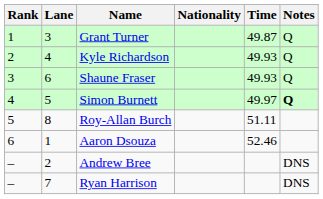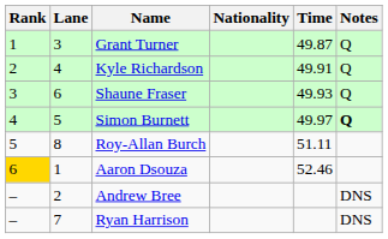 <table class="wikitable">
 <tr>
 <th>Rank</th>
 <th>Lane</th>
 <th>Name</th>
 <th>Nationality</th>
 <th>Time</th>
 <th>Notes</th>
 </tr>
 <tr bgcolor=ccffcc>
 <td>1</td>
 <td>3</td>
 <td><a href='#'>Grant Turner</a></td>
 <td></td>
 <td>49.87</td>
 <td>Q</td>
 </tr>
 <tr bgcolor=ccffcc>
 <td>2</td>
 <td>4</td>
 <td><a href='#'>Kyle Richardson</a></td>
 <td></td>
-<td>49.93</td>
+<td>49.91</td>
 <td>Q</td>
 </tr>
 <tr bgcolor=ccffcc>
 <td>3</td>
 <td>6</td>
 <td><a href='#'>Shaune Fraser</a></td>
 <td></td>
 <td>49.93</td>
 <td>Q</td>
 </tr>
 <tr bgcolor=ccffcc>
 <td>4</td>
 <td>5</td>
 <td><a href='#'>Simon Burnett</a></td>
 <td></td>
 <td>49.97</td>
 <td><strong>Q</strong></td>
 </tr>
 <tr>
 <td>5</td>
 <td>8</td>
 <td><a href='#'>Roy-Allan Burch</a></td>
 <td></td>
 <td>51.11</td>
 <td></td>
 </tr>
 <tr>
-<td>6</td>
+<td style="background: gold;">6</td>
 <td>1</td>
 <td><a href='#'>Aaron Dsouza</a></td>
 <td></td>
 <td>52.46</td>
 <td></td>
 </tr>
 <tr>
 <td>–</td>
 <td>2</td>
 <td><a href='#'>Andrew Bree</a></td>
 <td></td>
 <td></td>
 <td>DNS</td>
 </tr>
 <tr>
 <td>–</td>
 <td>7</td>
 <td><a href='#'>Ryan Harrison</a></td>
 <td></td>
 <td></td>
 <td>DNS</td>
 </tr>
 </table>
